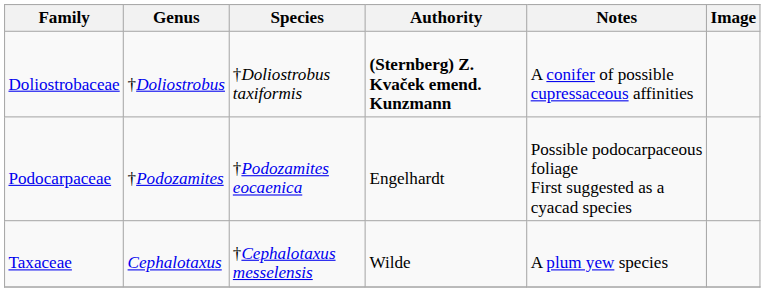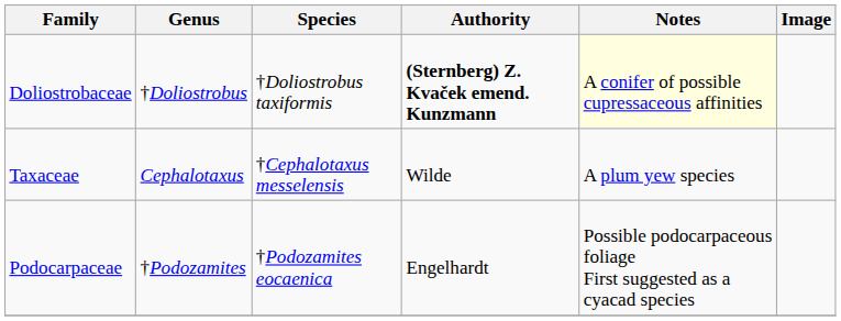 <table class="wikitable" align="center" width="80%">
 <tr>
 <th>Family</th>
 <th>Genus</th>
 <th>Species</th>
 <th>Authority</th>
 <th>Notes</th>
 <th>Image</th>
 </tr>
 <tr>
 <td><br><a href='#'>Doliostrobaceae</a></td>
 <td><br>†<em><a href='#'>Doliostrobus</a></em></td>
 <td><br>†<em>Doliostrobus taxiformis</em></td>
 <td><strong><br>(Sternberg) Z. Kvaček emend. Kunzmann</strong></td>
-<td><br>A <a href='#'>conifer</a> of possible <a href='#'>cupressaceous</a> affinities</td>
+<td style="background: lightyellow;"><br>A <a href='#'>conifer</a> of possible <a href='#'>cupressaceous</a> affinities</td>
+<td></td>
+</tr>
+<tr>
+<td><br><a href='#'>Taxaceae</a></td>
+<td><br><em><a href='#'>Cephalotaxus</a></em></td>
+<td><br>†<em><a href='#'>Cephalotaxus messelensis</a></em></td>
+<td><br>Wilde</td>
+<td><br>A <a href='#'>plum yew</a> species</td>
 <td></td>
 </tr>
 <tr>
 <td><br><a href='#'>Podocarpaceae</a></td>
 <td><br>†<em><a href='#'>Podozamites</a></em></td>
 <td><br>†<em><a href='#'>Podozamites eocaenica</a></em></td>
 <td><br>Engelhardt</td>
 <td><br>Possible podocarpaceous foliage<br> First suggested as a cyacad species</td>
 <td></td>
 </tr>
 <tr>
-<td><br><a href='#'>Taxaceae</a></td>
-<td><br><em><a href='#'>Cephalotaxus</a></em></td>
-<td><br>†<em><a href='#'>Cephalotaxus messelensis</a></em></td>
-<td><br>Wilde</td>
-<td><br>A <a href='#'>plum yew</a> species</td>
-<td></td>
-</tr>
-<tr>
 </tr>
 </table>
